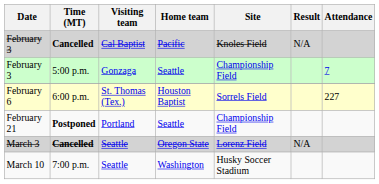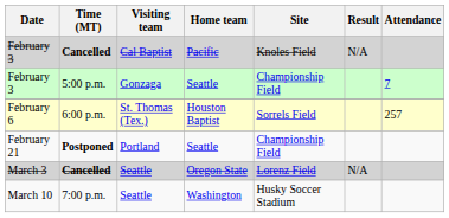 <table class="wikitable">
 <tr>
 <th>Date</th>
 <th>Time (MT)</th>
 <th>Visiting team</th>
 <th>Home team</th>
 <th>Site</th>
 <th>Result</th>
 <th>Attendance</th>
 </tr>
 <tr bgcolor="#d3d3d3">
 <td><s>February 3</s></td>
 <td><strong>Cancelled</strong></td>
 <td><a href='#'><s>Cal Baptist</s></a></td>
 <td><a href='#'><s>Pacific</s></a></td>
 <td><s>Knoles Field</s></td>
 <td>N/A</td>
 <td></td>
 </tr>
 <tr style="background:#cfc;">
 <td>February 3</td>
 <td>5:00 p.m.</td>
 <td><a href='#'>Gonzaga</a></td>
 <td><a href='#'>Seattle</a></td>
 <td><a href='#'>Championship Field</a></td>
 <td></td>
 <td><a href='#'>7</a></td>
 </tr>
 <tr>
 </tr>
 <tr style="background:#ffc;">
 <td>February 6</td>
 <td>6:00 p.m.</td>
 <td><a href='#'>St. Thomas (Tex.)</a></td>
 <td><a href='#'>Houston Baptist</a></td>
 <td><a href='#'>Sorrels Field</a></td>
 <td></td>
-<td>227</td>
+<td>257</td>
 </tr>
 <tr>
 <td>February 21</td>
 <td><strong>Postponed</strong></td>
 <td><a href='#'>Portland</a></td>
 <td><a href='#'>Seattle</a></td>
 <td><a href='#'>Championship Field</a></td>
 <td></td>
 <td></td>
 </tr>
 <tr bgcolor="#d3d3d3">
 <td><s>March 3</s></td>
 <td><strong><s>Cancelled</s></strong></td>
 <td><a href='#'><s>Seattle</s></a></td>
 <td><a href='#'><s>Oregon State</s></a></td>
 <td><a href='#'><s>Lorenz Field</s></a></td>
 <td>N/A</td>
 <td></td>
 </tr>
 <tr>
 <td>March 10</td>
 <td>7:00 p.m.</td>
 <td><a href='#'>Seattle</a></td>
 <td><a href='#'>Washington</a></td>
 <td>Husky Soccer Stadium</td>
 <td></td>
 <td></td>
 </tr>
 </table>
